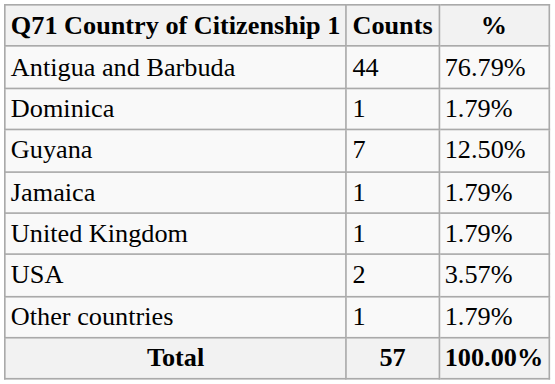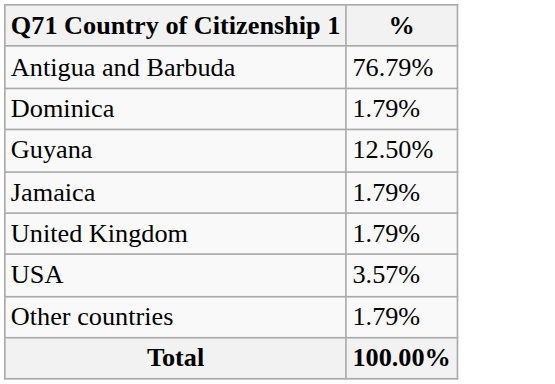 <table class="wikitable sortable">
 <tr>
 <th>Q71 Country of Citizenship 1</th>
-<th>Counts</th>
 <th>%</th>
 </tr>
 <tr>
 <td>Antigua and Barbuda</td>
-<td>44</td>
 <td>76.79%</td>
 </tr>
 <tr>
 <td>Dominica</td>
-<td>1</td>
 <td>1.79%</td>
 </tr>
 <tr>
 <td>Guyana</td>
-<td>7</td>
 <td>12.50%</td>
 </tr>
 <tr>
 <td>Jamaica</td>
-<td>1</td>
 <td>1.79%</td>
 </tr>
 <tr>
 <td>United Kingdom</td>
-<td>1</td>
 <td>1.79%</td>
 </tr>
 <tr>
 <td>USA</td>
-<td>2</td>
 <td>3.57%</td>
 </tr>
 <tr>
 <td>Other countries</td>
-<td>1</td>
 <td>1.79%</td>
 </tr>
 <tr>
 <th>Total</th>
-<th>57</th>
 <th>100.00%</th>
 </tr>
 </table>
